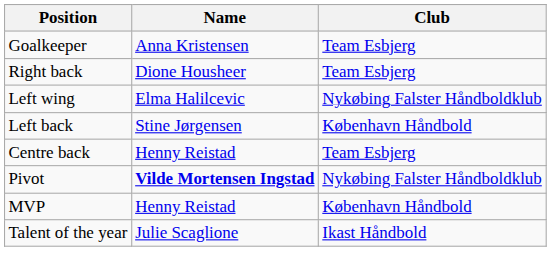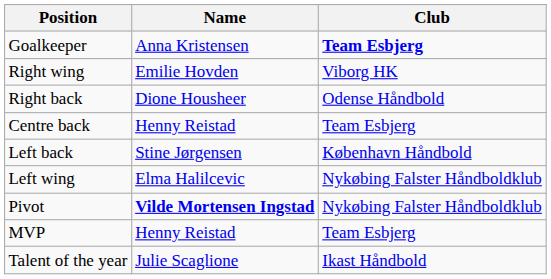 <table class="wikitable">
 <tr>
 <th>Position</th>
 <th>Name</th>
 <th>Club</th>
 </tr>
 <tr>
 <td>Goalkeeper</td>
 <td> <a href='#'>Anna Kristensen</a></td>
-<td><a href='#'>Team Esbjerg</a></td>
+<td><strong><a href='#'>Team Esbjerg</a></strong></td>
+</tr>
+<tr>
+<td>Right wing</td>
+<td> <a href='#'>Emilie Hovden</a></td>
+<td><a href='#'>Viborg HK</a></td>
 </tr>
 <tr>
 <td>Right back</td>
 <td> <a href='#'>Dione Housheer</a></td>
-<td><a href='#'>Team Esbjerg</a></td>
+<td><a href='#'>Odense Håndbold</a></td>
 </tr>
 <tr>
-<td>Left wing</td>
-<td> <a href='#'>Elma Halilcevic</a></td>
-<td><a href='#'>Nykøbing Falster Håndboldklub</a></td>
+<td>Centre back</td>
+<td> <a href='#'>Henny Reistad</a></td>
+<td><a href='#'>Team Esbjerg</a></td>
 </tr>
 <tr>
 <td>Left back</td>
 <td> <a href='#'>Stine Jørgensen</a></td>
 <td><a href='#'>København Håndbold</a></td>
 </tr>
 <tr>
-<td>Centre back</td>
-<td> <a href='#'>Henny Reistad</a></td>
-<td><a href='#'>Team Esbjerg</a></td>
+<td>Left wing</td>
+<td> <a href='#'>Elma Halilcevic</a></td>
+<td><a href='#'>Nykøbing Falster Håndboldklub</a></td>
 </tr>
 <tr>
 <td>Pivot</td>
 <td><strong> <a href='#'>Vilde Mortensen Ingstad</a></strong></td>
 <td><a href='#'>Nykøbing Falster Håndboldklub</a></td>
 </tr>
 <tr>
 <td>MVP</td>
 <td> <a href='#'>Henny Reistad</a></td>
-<td><a href='#'>København Håndbold</a></td>
+<td><a href='#'>Team Esbjerg</a></td>
 </tr>
 <tr>
 <td>Talent of the year</td>
 <td> <a href='#'>Julie Scaglione</a></td>
 <td><a href='#'>Ikast Håndbold</a></td>
 </tr>
 </table>
